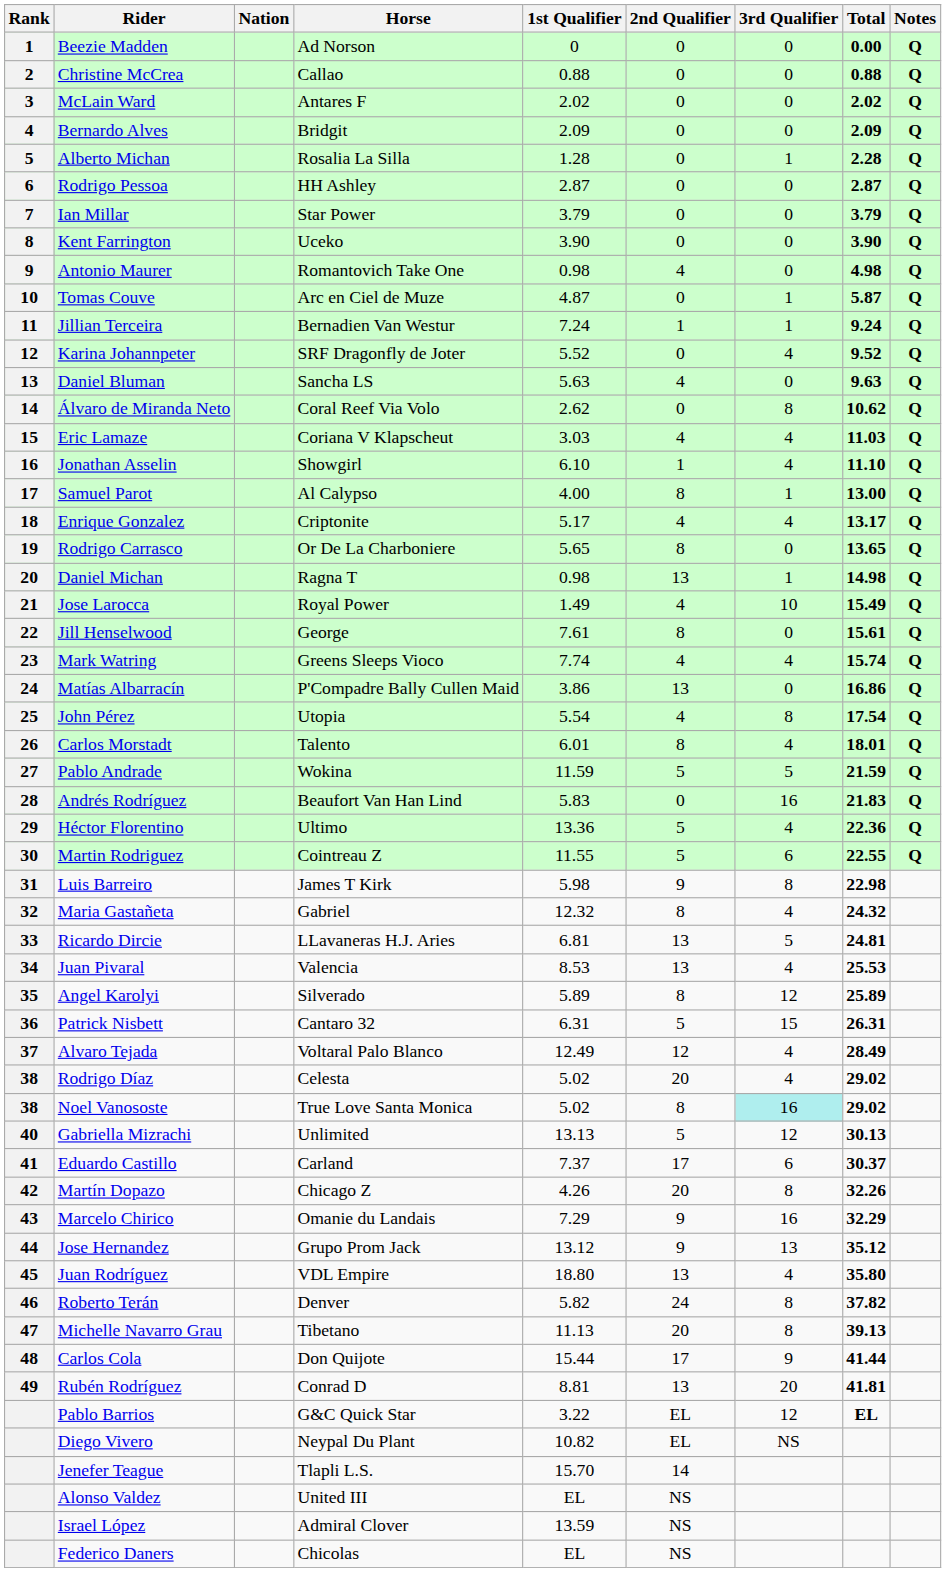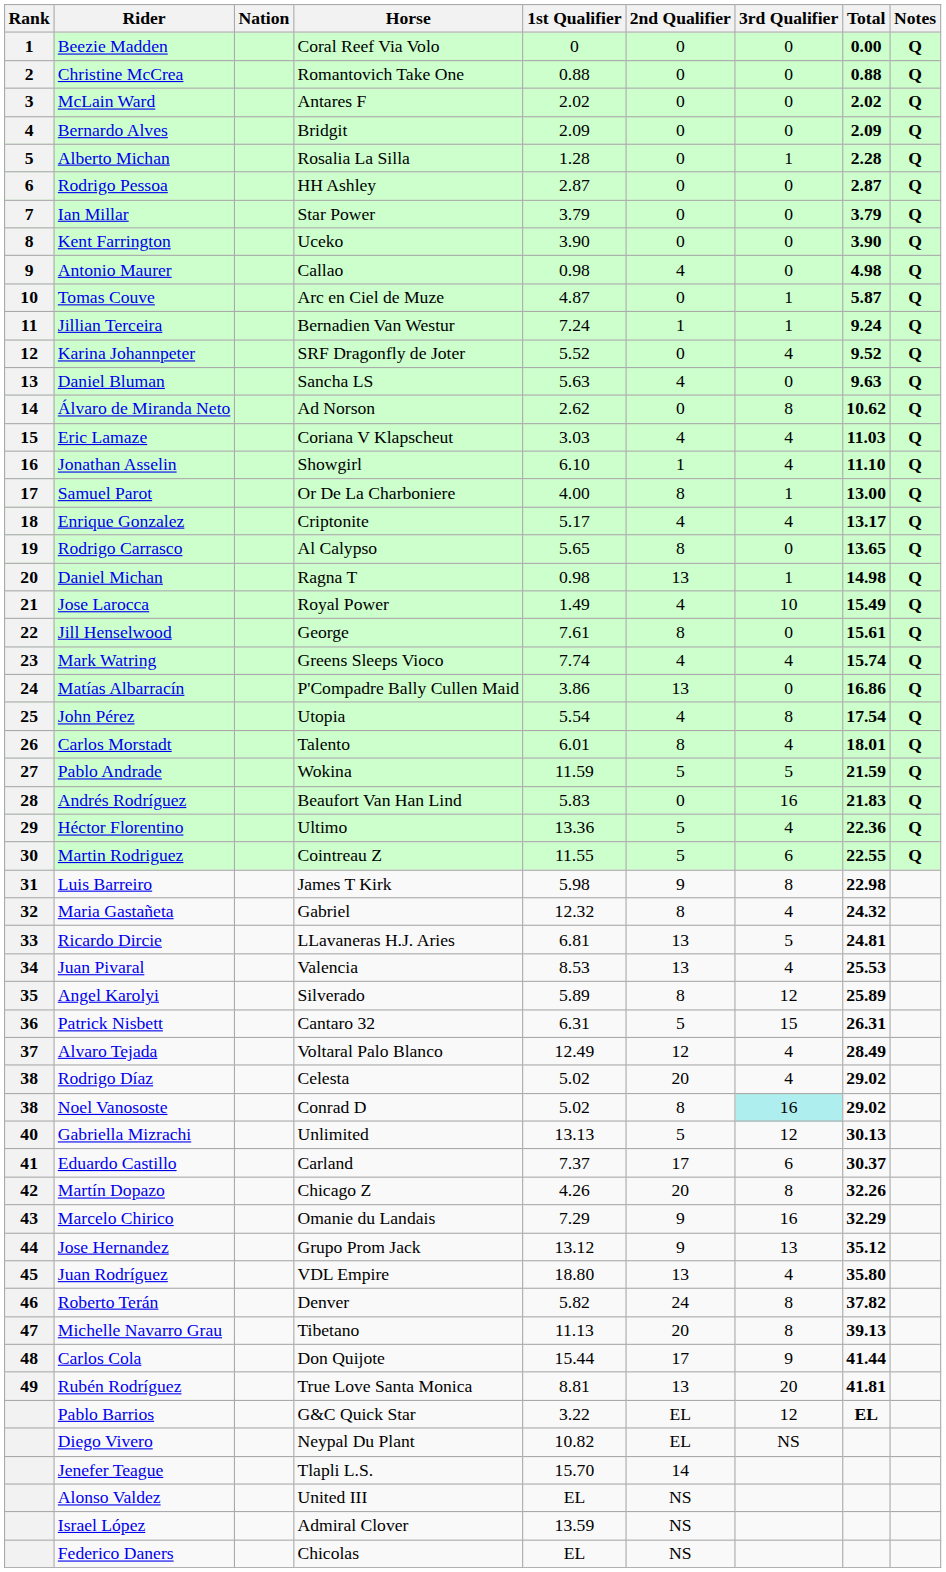 <table class="wikitable sortable" style="text-align:center">
 <tr>
 <th>Rank</th>
 <th>Rider</th>
 <th>Nation</th>
 <th>Horse</th>
 <th>1st Qualifier</th>
 <th>2nd Qualifier</th>
 <th>3rd Qualifier</th>
 <th>Total</th>
 <th>Notes</th>
 </tr>
 <tr bgcolor=ccffcc>
 <th>1</th>
 <td align=left><a href='#'>Beezie Madden</a></td>
 <td align=left></td>
-<td align=left>Ad Norson</td>
+<td align=left>Coral Reef Via Volo</td>
 <td>0</td>
 <td>0</td>
 <td>0</td>
 <td><strong>0.00</strong></td>
 <td><strong>Q</strong></td>
 </tr>
 <tr bgcolor=ccffcc>
 <th>2</th>
 <td align=left><a href='#'>Christine McCrea</a></td>
 <td align=left></td>
-<td align=left>Callao</td>
+<td align=left>Romantovich Take One</td>
 <td>0.88</td>
 <td>0</td>
 <td>0</td>
 <td><strong>0.88</strong></td>
 <td><strong>Q</strong></td>
 </tr>
 <tr bgcolor=ccffcc>
 <th>3</th>
 <td align=left><a href='#'>McLain Ward</a></td>
 <td align=left></td>
 <td align=left>Antares F</td>
 <td>2.02</td>
 <td>0</td>
 <td>0</td>
 <td><strong>2.02</strong></td>
 <td><strong>Q</strong></td>
 </tr>
 <tr bgcolor=ccffcc>
 <th>4</th>
 <td align=left><a href='#'>Bernardo Alves</a></td>
 <td align=left></td>
 <td align=left>Bridgit</td>
 <td>2.09</td>
 <td>0</td>
 <td>0</td>
 <td><strong>2.09</strong></td>
 <td><strong>Q</strong></td>
 </tr>
 <tr bgcolor=ccffcc>
 <th>5</th>
 <td align=left><a href='#'>Alberto Michan</a></td>
 <td align=left></td>
 <td align=left>Rosalia La Silla</td>
 <td>1.28</td>
 <td>0</td>
 <td>1</td>
 <td><strong>2.28</strong></td>
 <td><strong>Q</strong></td>
 </tr>
 <tr bgcolor=ccffcc>
 <th>6</th>
 <td align=left><a href='#'>Rodrigo Pessoa</a></td>
 <td align=left></td>
 <td align=left>HH Ashley</td>
 <td>2.87</td>
 <td>0</td>
 <td>0</td>
 <td><strong>2.87</strong></td>
 <td><strong>Q</strong></td>
 </tr>
 <tr bgcolor=ccffcc>
 <th>7</th>
 <td align=left><a href='#'>Ian Millar</a></td>
 <td align=left></td>
 <td align=left>Star Power</td>
 <td>3.79</td>
 <td>0</td>
 <td>0</td>
 <td><strong>3.79</strong></td>
 <td><strong>Q</strong></td>
 </tr>
 <tr bgcolor=ccffcc>
 <th>8</th>
 <td align=left><a href='#'>Kent Farrington</a></td>
 <td align=left></td>
 <td align=left>Uceko</td>
 <td>3.90</td>
 <td>0</td>
 <td>0</td>
 <td><strong>3.90</strong></td>
 <td><strong>Q</strong></td>
 </tr>
 <tr bgcolor=ccffcc>
 <th>9</th>
 <td align=left><a href='#'>Antonio Maurer</a></td>
 <td align=left></td>
-<td align=left>Romantovich Take One</td>
+<td align=left>Callao</td>
 <td>0.98</td>
 <td>4</td>
 <td>0</td>
 <td><strong>4.98</strong></td>
 <td><strong>Q</strong></td>
 </tr>
 <tr bgcolor=ccffcc>
 <th>10</th>
 <td align=left><a href='#'>Tomas Couve</a></td>
 <td align=left></td>
 <td align=left>Arc en Ciel de Muze</td>
 <td>4.87</td>
 <td>0</td>
 <td>1</td>
 <td><strong>5.87</strong></td>
 <td><strong>Q</strong></td>
 </tr>
 <tr bgcolor=ccffcc>
 <th>11</th>
 <td align=left><a href='#'>Jillian Terceira</a></td>
 <td align=left></td>
 <td align=left>Bernadien Van Westur</td>
 <td>7.24</td>
 <td>1</td>
 <td>1</td>
 <td><strong>9.24</strong></td>
 <td><strong>Q</strong></td>
 </tr>
 <tr bgcolor=ccffcc>
 <th>12</th>
 <td align=left><a href='#'>Karina Johannpeter</a></td>
 <td align=left></td>
 <td align=left>SRF Dragonfly de Joter</td>
 <td>5.52</td>
 <td>0</td>
 <td>4</td>
 <td><strong>9.52</strong></td>
 <td><strong>Q</strong></td>
 </tr>
 <tr bgcolor=ccffcc>
 <th>13</th>
 <td align=left><a href='#'>Daniel Bluman</a></td>
 <td align=left></td>
 <td align=left>Sancha LS</td>
 <td>5.63</td>
 <td>4</td>
 <td>0</td>
 <td><strong>9.63</strong></td>
 <td><strong>Q</strong></td>
 </tr>
 <tr bgcolor=ccffcc>
 <th>14</th>
 <td align=left><a href='#'>Álvaro de Miranda Neto</a></td>
 <td align=left></td>
-<td align=left>Coral Reef Via Volo</td>
+<td align=left>Ad Norson</td>
 <td>2.62</td>
 <td>0</td>
 <td>8</td>
 <td><strong>10.62</strong></td>
 <td><strong>Q</strong></td>
 </tr>
 <tr bgcolor=ccffcc>
 <th>15</th>
 <td align=left><a href='#'>Eric Lamaze</a></td>
 <td align=left></td>
 <td align=left>Coriana V Klapscheut</td>
 <td>3.03</td>
 <td>4</td>
 <td>4</td>
 <td><strong>11.03</strong></td>
 <td><strong>Q</strong></td>
 </tr>
 <tr bgcolor=ccffcc>
 <th>16</th>
 <td align=left><a href='#'>Jonathan Asselin</a></td>
 <td align=left></td>
 <td align=left>Showgirl</td>
 <td>6.10</td>
 <td>1</td>
 <td>4</td>
 <td><strong>11.10</strong></td>
 <td><strong>Q</strong></td>
 </tr>
 <tr bgcolor=ccffcc>
 <th>17</th>
 <td align=left><a href='#'>Samuel Parot</a></td>
 <td align=left></td>
-<td align=left>Al Calypso</td>
+<td align=left>Or De La Charboniere</td>
 <td>4.00</td>
 <td>8</td>
 <td>1</td>
 <td><strong>13.00</strong></td>
 <td><strong>Q</strong></td>
 </tr>
 <tr bgcolor=ccffcc>
 <th>18</th>
 <td align=left><a href='#'>Enrique Gonzalez</a></td>
 <td align=left></td>
 <td align=left>Criptonite</td>
 <td>5.17</td>
 <td>4</td>
 <td>4</td>
 <td><strong>13.17</strong></td>
 <td><strong>Q</strong></td>
 </tr>
 <tr bgcolor=ccffcc>
 <th>19</th>
 <td align=left><a href='#'>Rodrigo Carrasco</a></td>
 <td align=left></td>
-<td align=left>Or De La Charboniere</td>
+<td align=left>Al Calypso</td>
 <td>5.65</td>
 <td>8</td>
 <td>0</td>
 <td><strong>13.65</strong></td>
 <td><strong>Q</strong></td>
 </tr>
 <tr bgcolor=ccffcc>
 <th>20</th>
 <td align=left><a href='#'>Daniel Michan</a></td>
 <td align=left></td>
 <td align=left>Ragna T</td>
 <td>0.98</td>
 <td>13</td>
 <td>1</td>
 <td><strong>14.98</strong></td>
 <td><strong>Q</strong></td>
 </tr>
 <tr bgcolor=ccffcc>
 <th>21</th>
 <td align=left><a href='#'>Jose Larocca</a></td>
 <td align=left></td>
 <td align=left>Royal Power</td>
 <td>1.49</td>
 <td>4</td>
 <td>10</td>
 <td><strong>15.49</strong></td>
 <td><strong>Q</strong></td>
 </tr>
 <tr bgcolor=ccffcc>
 <th>22</th>
 <td align=left><a href='#'>Jill Henselwood</a></td>
 <td align=left></td>
 <td align=left>George</td>
 <td>7.61</td>
 <td>8</td>
 <td>0</td>
 <td><strong>15.61</strong></td>
 <td><strong>Q</strong></td>
 </tr>
 <tr bgcolor=ccffcc>
 <th>23</th>
 <td align=left><a href='#'>Mark Watring</a></td>
 <td align=left></td>
 <td align=left>Greens Sleeps Vioco</td>
 <td>7.74</td>
 <td>4</td>
 <td>4</td>
 <td><strong>15.74</strong></td>
 <td><strong>Q</strong></td>
 </tr>
 <tr bgcolor=ccffcc>
 <th>24</th>
 <td align=left><a href='#'>Matías Albarracín</a></td>
 <td align=left></td>
 <td align=left>P'Compadre Bally Cullen Maid</td>
 <td>3.86</td>
 <td>13</td>
 <td>0</td>
 <td><strong>16.86</strong></td>
 <td><strong>Q</strong></td>
 </tr>
 <tr bgcolor=ccffcc>
 <th>25</th>
 <td align=left><a href='#'>John Pérez</a></td>
 <td align=left></td>
 <td align=left>Utopia</td>
 <td>5.54</td>
 <td>4</td>
 <td>8</td>
 <td><strong>17.54</strong></td>
 <td><strong>Q</strong></td>
 </tr>
 <tr bgcolor=ccffcc>
 <th>26</th>
 <td align=left><a href='#'>Carlos Morstadt</a></td>
 <td align=left></td>
 <td align=left>Talento</td>
 <td>6.01</td>
 <td>8</td>
 <td>4</td>
 <td><strong>18.01</strong></td>
 <td><strong>Q</strong></td>
 </tr>
 <tr bgcolor=ccffcc>
 <th>27</th>
 <td align=left><a href='#'>Pablo Andrade</a></td>
 <td align=left></td>
 <td align=left>Wokina</td>
 <td>11.59</td>
 <td>5</td>
 <td>5</td>
 <td><strong>21.59</strong></td>
 <td><strong>Q</strong></td>
 </tr>
 <tr bgcolor=ccffcc>
 <th>28</th>
 <td align=left><a href='#'>Andrés Rodríguez</a></td>
 <td align=left></td>
 <td align=left>Beaufort Van Han Lind</td>
 <td>5.83</td>
 <td>0</td>
 <td>16</td>
 <td><strong>21.83</strong></td>
 <td><strong>Q</strong></td>
 </tr>
 <tr bgcolor=ccffcc>
 <th>29</th>
 <td align=left><a href='#'>Héctor Florentino</a></td>
 <td align=left></td>
 <td align=left>Ultimo</td>
 <td>13.36</td>
 <td>5</td>
 <td>4</td>
 <td><strong>22.36</strong></td>
 <td><strong>Q</strong></td>
 </tr>
 <tr bgcolor=ccffcc>
 <th>30</th>
 <td align=left><a href='#'>Martin Rodriguez</a></td>
 <td align=left></td>
 <td align=left>Cointreau Z</td>
 <td>11.55</td>
 <td>5</td>
 <td>6</td>
 <td><strong>22.55</strong></td>
 <td><strong>Q</strong></td>
 </tr>
 <tr>
 <th>31</th>
 <td align=left><a href='#'>Luis Barreiro</a></td>
 <td align=left></td>
 <td align=left>James T Kirk</td>
 <td>5.98</td>
 <td>9</td>
 <td>8</td>
 <td><strong>22.98</strong></td>
 <td></td>
 </tr>
 <tr>
 <th>32</th>
 <td align=left><a href='#'>Maria Gastañeta</a></td>
 <td align=left></td>
 <td align=left>Gabriel</td>
 <td>12.32</td>
 <td>8</td>
 <td>4</td>
 <td><strong>24.32</strong></td>
 <td></td>
 </tr>
 <tr>
 <th>33</th>
 <td align=left><a href='#'>Ricardo Dircie</a></td>
 <td align=left></td>
 <td align=left>LLavaneras H.J. Aries</td>
 <td>6.81</td>
 <td>13</td>
 <td>5</td>
 <td><strong>24.81</strong></td>
 <td></td>
 </tr>
 <tr>
 <th>34</th>
 <td align=left><a href='#'>Juan Pivaral</a></td>
 <td align=left></td>
 <td align=left>Valencia</td>
 <td>8.53</td>
 <td>13</td>
 <td>4</td>
 <td><strong>25.53</strong></td>
 <td></td>
 </tr>
 <tr>
 <th>35</th>
 <td align=left><a href='#'>Angel Karolyi</a></td>
 <td align=left></td>
 <td align=left>Silverado</td>
 <td>5.89</td>
 <td>8</td>
 <td>12</td>
 <td><strong>25.89</strong></td>
 <td></td>
 </tr>
 <tr>
 <th>36</th>
 <td align=left><a href='#'>Patrick Nisbett</a></td>
 <td align=left></td>
 <td align=left>Cantaro 32</td>
 <td>6.31</td>
 <td>5</td>
 <td>15</td>
 <td><strong>26.31</strong></td>
 <td></td>
 </tr>
 <tr>
 <th>37</th>
 <td align=left><a href='#'>Alvaro Tejada</a></td>
 <td align=left></td>
 <td align=left>Voltaral Palo Blanco</td>
 <td>12.49</td>
 <td>12</td>
 <td>4</td>
 <td><strong>28.49</strong></td>
 <td></td>
 </tr>
 <tr>
 <th>38</th>
 <td align=left><a href='#'>Rodrigo Díaz</a></td>
 <td align=left></td>
 <td align=left>Celesta</td>
 <td>5.02</td>
 <td>20</td>
 <td>4</td>
 <td><strong>29.02</strong></td>
 <td></td>
 </tr>
 <tr>
 <th>38</th>
 <td align=left><a href='#'>Noel Vanososte</a></td>
 <td align=left></td>
-<td align=left>True Love Santa Monica</td>
+<td align=left>Conrad D</td>
 <td>5.02</td>
 <td>8</td>
 <td style="background: paleturquoise;">16</td>
 <td><strong>29.02</strong></td>
 <td></td>
 </tr>
 <tr>
 <th>40</th>
 <td align=left><a href='#'>Gabriella Mizrachi</a></td>
 <td align=left></td>
 <td align=left>Unlimited</td>
 <td>13.13</td>
 <td>5</td>
 <td>12</td>
 <td><strong>30.13</strong></td>
 <td></td>
 </tr>
 <tr>
 <th>41</th>
 <td align=left><a href='#'>Eduardo Castillo</a></td>
 <td align=left></td>
 <td align=left>Carland</td>
 <td>7.37</td>
 <td>17</td>
 <td>6</td>
 <td><strong>30.37</strong></td>
 <td></td>
 </tr>
 <tr>
 <th>42</th>
 <td align=left><a href='#'>Martín Dopazo</a></td>
 <td align=left></td>
 <td align=left>Chicago Z</td>
 <td>4.26</td>
 <td>20</td>
 <td>8</td>
 <td><strong>32.26</strong></td>
 <td></td>
 </tr>
 <tr>
 <th>43</th>
 <td align=left><a href='#'>Marcelo Chirico</a></td>
 <td align=left></td>
 <td align=left>Omanie du Landais</td>
 <td>7.29</td>
 <td>9</td>
 <td>16</td>
 <td><strong>32.29</strong></td>
 <td></td>
 </tr>
 <tr>
 <th>44</th>
 <td align=left><a href='#'>Jose Hernandez</a></td>
 <td align=left></td>
 <td align=left>Grupo Prom Jack</td>
 <td>13.12</td>
 <td>9</td>
 <td>13</td>
 <td><strong>35.12</strong></td>
 <td></td>
 </tr>
 <tr>
 <th>45</th>
 <td align=left><a href='#'>Juan Rodríguez</a></td>
 <td align=left></td>
 <td align=left>VDL Empire</td>
 <td>18.80</td>
 <td>13</td>
 <td>4</td>
 <td><strong>35.80</strong></td>
 <td></td>
 </tr>
 <tr>
 <th>46</th>
 <td align=left><a href='#'>Roberto Terán</a></td>
 <td align=left></td>
 <td align=left>Denver</td>
 <td>5.82</td>
 <td>24</td>
 <td>8</td>
 <td><strong>37.82</strong></td>
 <td></td>
 </tr>
 <tr>
 <th>47</th>
 <td align=left><a href='#'>Michelle Navarro Grau</a></td>
 <td align=left></td>
 <td align=left>Tibetano</td>
 <td>11.13</td>
 <td>20</td>
 <td>8</td>
 <td><strong>39.13</strong></td>
 <td></td>
 </tr>
 <tr>
 <th>48</th>
 <td align=left><a href='#'>Carlos Cola</a></td>
 <td align=left></td>
 <td align=left>Don Quijote</td>
 <td>15.44</td>
 <td>17</td>
 <td>9</td>
 <td><strong>41.44</strong></td>
 <td></td>
 </tr>
 <tr>
 <th>49</th>
 <td align=left><a href='#'>Rubén Rodríguez</a></td>
 <td align=left></td>
-<td align=left>Conrad D</td>
+<td align=left>True Love Santa Monica</td>
 <td>8.81</td>
 <td>13</td>
 <td>20</td>
 <td><strong>41.81</strong></td>
 <td></td>
 </tr>
 <tr>
 <th></th>
 <td align=left><a href='#'>Pablo Barrios</a></td>
 <td align=left></td>
 <td align=left>G&C Quick Star</td>
 <td>3.22</td>
 <td>EL</td>
 <td>12</td>
 <td><strong>EL</strong></td>
 <td></td>
 </tr>
 <tr>
 <th></th>
 <td align=left><a href='#'>Diego Vivero</a></td>
 <td align=left></td>
 <td align=left>Neypal Du Plant</td>
 <td>10.82</td>
 <td>EL</td>
 <td>NS</td>
 <td></td>
 <td></td>
 </tr>
 <tr>
 <th></th>
 <td align=left><a href='#'>Jenefer Teague</a></td>
 <td align=left></td>
 <td align=left>Tlapli L.S.</td>
 <td>15.70</td>
 <td>14</td>
 <td></td>
 <td></td>
 <td></td>
 </tr>
 <tr>
 <th></th>
 <td align=left><a href='#'>Alonso Valdez</a></td>
 <td align=left></td>
 <td align=left>United III</td>
 <td>EL</td>
 <td>NS</td>
 <td></td>
 <td></td>
 <td></td>
 </tr>
 <tr>
 <th></th>
 <td align=left><a href='#'>Israel López</a></td>
 <td align=left></td>
 <td align=left>Admiral Clover</td>
 <td>13.59</td>
 <td>NS</td>
 <td></td>
 <td></td>
 <td></td>
 </tr>
 <tr>
 <th></th>
 <td align=left><a href='#'>Federico Daners</a></td>
 <td align=left></td>
 <td align=left>Chicolas</td>
 <td>EL</td>
 <td>NS</td>
 <td></td>
 <td></td>
 <td></td>
 </tr>
 </table>
